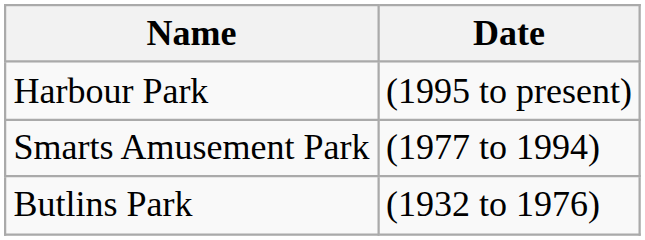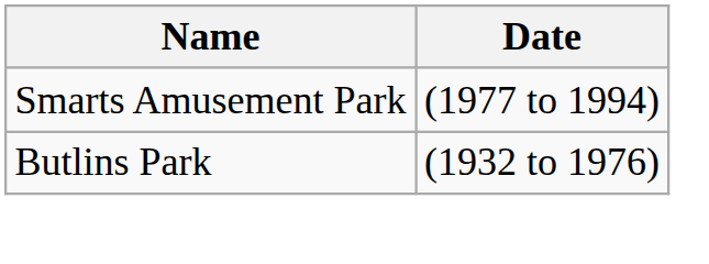 <table class="wikitable" border="1">
 <tr>
 <th>Name</th>
 <th>Date</th>
-</tr>
-<tr>
-<td>Harbour Park</td>
-<td>(1995 to present)</td>
 </tr>
 <tr>
 <td>Smarts Amusement Park</td>
 <td>(1977 to 1994)</td>
 </tr>
 <tr>
 <td>Butlins Park</td>
 <td>(1932 to 1976)</td>
 </tr>
 </table>
